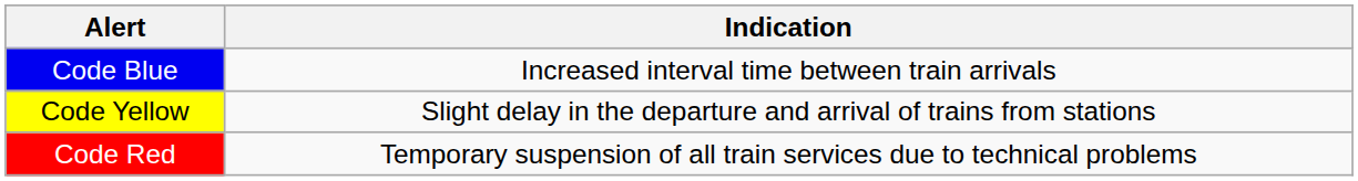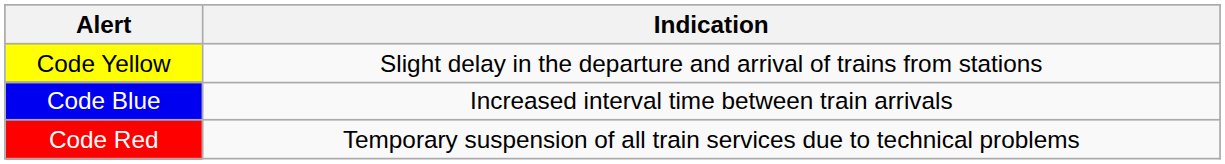 <table class="wikitable" style="margin:5px auto 5px auto; text-align:center; width:50em; font-size:90%;">
 <tr>
 <th>Alert</th>
 <th>Indication</th>
 </tr>
 <tr>
+<td style="background:yellow; color:black;">Code Yellow</td>
+<td>Slight delay in the departure and arrival of trains from stations</td>
+</tr>
+<tr>
 <td style="background:#0000f1; color:white;">Code Blue</td>
 <td>Increased interval time between train arrivals</td>
-</tr>
-<tr>
-<td style="background:yellow; color:black;">Code Yellow</td>
-<td>Slight delay in the departure and arrival of trains from stations</td>
 </tr>
 <tr>
 <td style="background:red; color:white;">Code Red</td>
 <td>Temporary suspension of all train services due to technical problems</td>
 </tr>
 </table>
